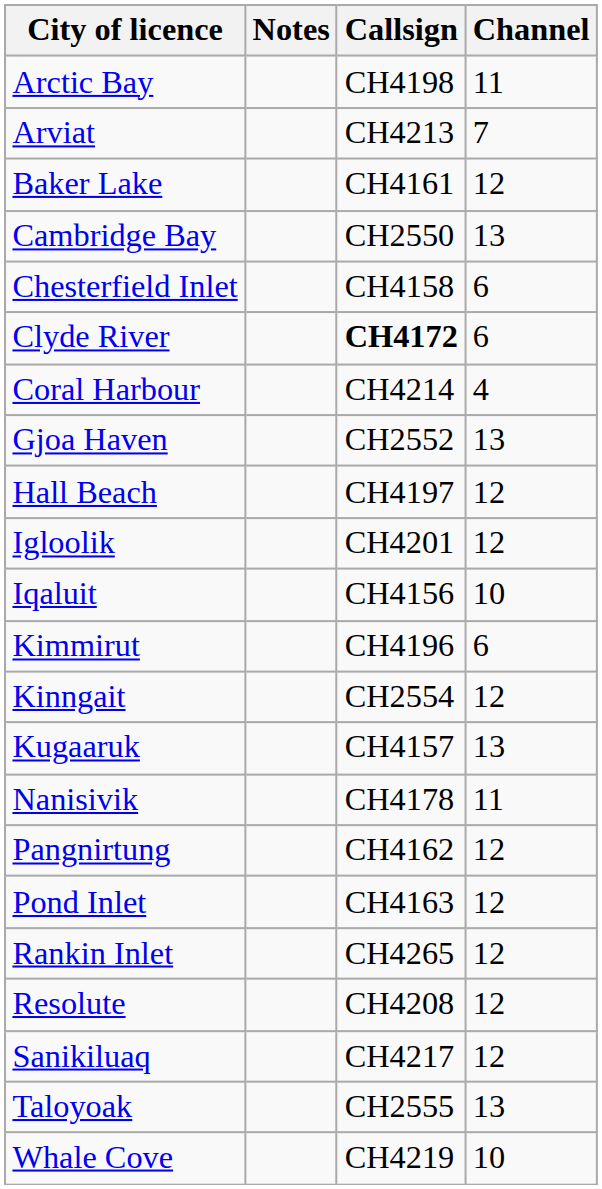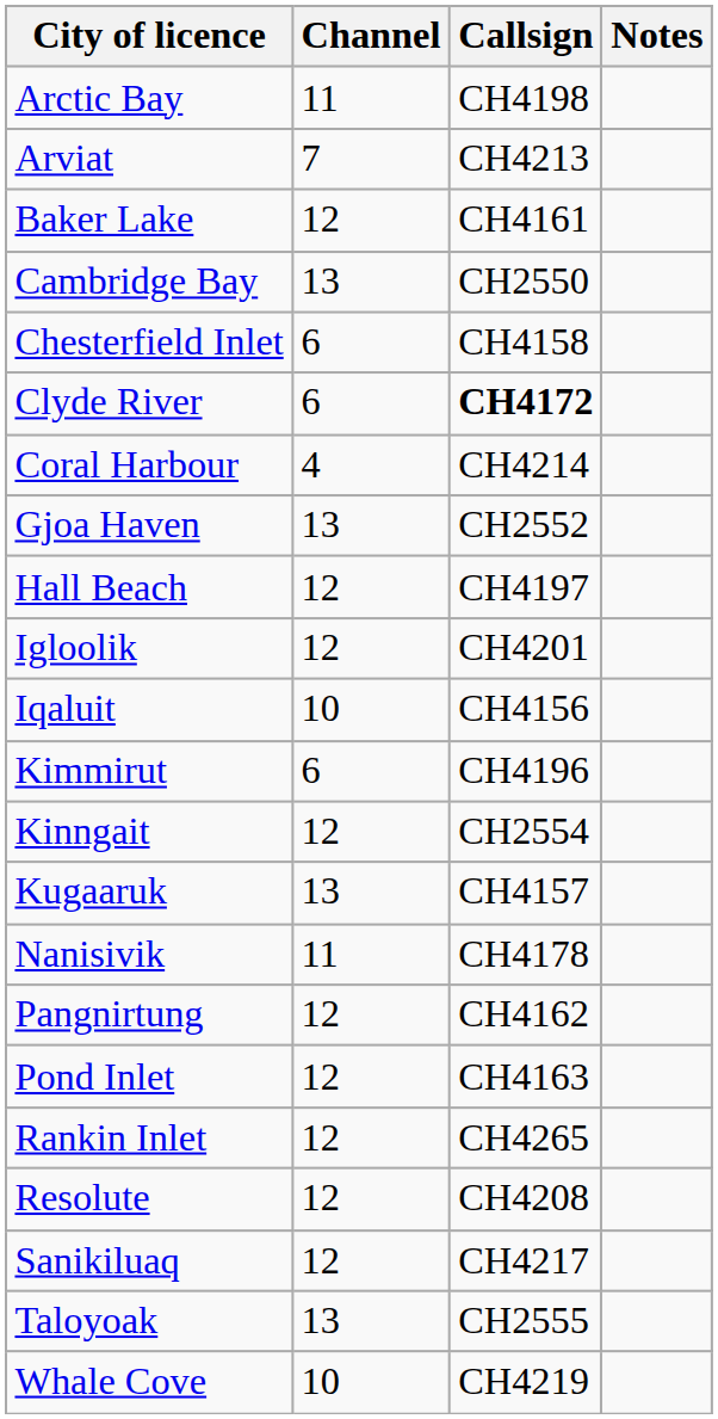 <table class="sortable wikitable">
 <tr>
 <th>City of licence</th>
+<th>Channel</th>
+<th>Callsign</th>
 <th>Notes</th>
-<th>Callsign</th>
-<th>Channel</th>
 </tr>
 <tr>
 <td><a href='#'>Arctic Bay</a></td>
+<td>11</td>
+<td>CH4198</td>
 <td></td>
-<td>CH4198</td>
-<td>11</td>
 </tr>
 <tr>
 <td><a href='#'>Arviat</a></td>
+<td>7</td>
+<td>CH4213</td>
 <td></td>
-<td>CH4213</td>
-<td>7</td>
 </tr>
 <tr>
 <td><a href='#'>Baker Lake</a></td>
+<td>12</td>
+<td>CH4161</td>
 <td></td>
-<td>CH4161</td>
-<td>12</td>
 </tr>
 <tr>
 <td><a href='#'>Cambridge Bay</a></td>
+<td>13</td>
+<td>CH2550</td>
 <td></td>
-<td>CH2550</td>
-<td>13</td>
 </tr>
 <tr>
 <td><a href='#'>Chesterfield Inlet</a></td>
+<td>6</td>
+<td>CH4158</td>
 <td></td>
-<td>CH4158</td>
-<td>6</td>
 </tr>
 <tr>
 <td><a href='#'>Clyde River</a></td>
+<td>6</td>
+<td><strong>CH4172</strong></td>
 <td></td>
-<td><strong>CH4172</strong></td>
-<td>6</td>
 </tr>
 <tr>
 <td><a href='#'>Coral Harbour</a></td>
+<td>4</td>
+<td>CH4214</td>
 <td></td>
-<td>CH4214</td>
-<td>4</td>
 </tr>
 <tr>
 <td><a href='#'>Gjoa Haven</a></td>
+<td>13</td>
+<td>CH2552</td>
 <td></td>
-<td>CH2552</td>
-<td>13</td>
 </tr>
 <tr>
 <td><a href='#'>Hall Beach</a></td>
+<td>12</td>
+<td>CH4197</td>
 <td></td>
-<td>CH4197</td>
-<td>12</td>
 </tr>
 <tr>
 <td><a href='#'>Igloolik</a></td>
+<td>12</td>
+<td>CH4201</td>
 <td></td>
-<td>CH4201</td>
-<td>12</td>
 </tr>
 <tr>
 <td><a href='#'>Iqaluit</a></td>
+<td>10</td>
+<td>CH4156</td>
 <td></td>
-<td>CH4156</td>
-<td>10</td>
 </tr>
 <tr>
 <td><a href='#'>Kimmirut</a></td>
+<td>6</td>
+<td>CH4196</td>
 <td></td>
-<td>CH4196</td>
-<td>6</td>
 </tr>
 <tr>
 <td><a href='#'>Kinngait</a></td>
+<td>12</td>
+<td>CH2554</td>
 <td></td>
-<td>CH2554</td>
-<td>12</td>
 </tr>
 <tr>
 <td><a href='#'>Kugaaruk</a></td>
+<td>13</td>
+<td>CH4157</td>
 <td></td>
-<td>CH4157</td>
-<td>13</td>
 </tr>
 <tr>
 <td><a href='#'>Nanisivik</a></td>
+<td>11</td>
+<td>CH4178</td>
 <td></td>
-<td>CH4178</td>
-<td>11</td>
 </tr>
 <tr>
 <td><a href='#'>Pangnirtung</a></td>
+<td>12</td>
+<td>CH4162</td>
 <td></td>
-<td>CH4162</td>
-<td>12</td>
 </tr>
 <tr>
 <td><a href='#'>Pond Inlet</a></td>
+<td>12</td>
+<td>CH4163</td>
 <td></td>
-<td>CH4163</td>
-<td>12</td>
 </tr>
 <tr>
 <td><a href='#'>Rankin Inlet</a></td>
+<td>12</td>
+<td>CH4265</td>
 <td></td>
-<td>CH4265</td>
-<td>12</td>
 </tr>
 <tr>
 <td><a href='#'>Resolute</a></td>
+<td>12</td>
+<td>CH4208</td>
 <td></td>
-<td>CH4208</td>
-<td>12</td>
 </tr>
 <tr>
 <td><a href='#'>Sanikiluaq</a></td>
+<td>12</td>
+<td>CH4217</td>
 <td></td>
-<td>CH4217</td>
-<td>12</td>
 </tr>
 <tr>
 <td><a href='#'>Taloyoak</a></td>
+<td>13</td>
+<td>CH2555</td>
 <td></td>
-<td>CH2555</td>
-<td>13</td>
 </tr>
 <tr>
 <td><a href='#'>Whale Cove</a></td>
+<td>10</td>
+<td>CH4219</td>
 <td></td>
-<td>CH4219</td>
-<td>10</td>
 </tr>
 </table>
